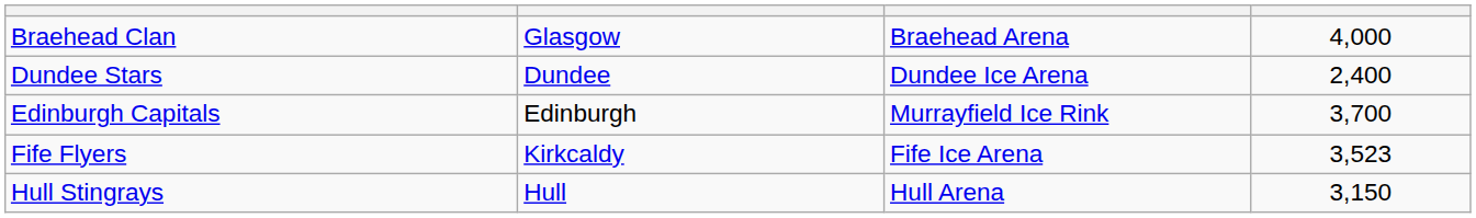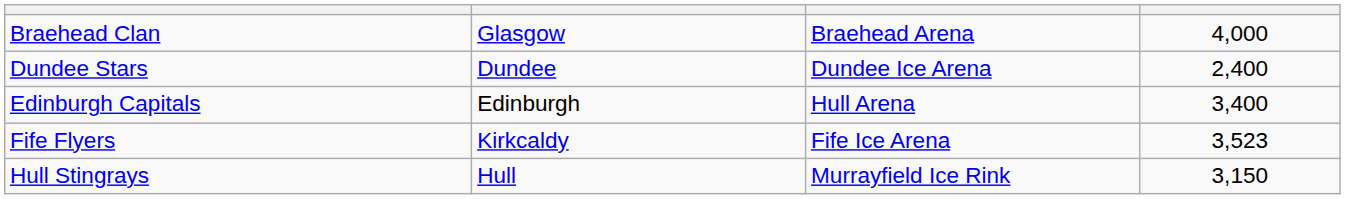 <table class="wikitable" style="width: 75%">
 <tr>
 <th width="35%"></th>
 <th width="25%"></th>
 <th width="25%"></th>
 <th width="15%"></th>
 </tr>
 <tr align=left>
 <td><a href='#'>Braehead Clan</a></td>
 <td> <a href='#'>Glasgow</a></td>
 <td><a href='#'>Braehead Arena</a></td>
 <td align=center>4,000</td>
 </tr>
 <tr align=left>
 <td><a href='#'>Dundee Stars</a></td>
 <td> <a href='#'>Dundee</a></td>
 <td><a href='#'>Dundee Ice Arena</a></td>
 <td align=center>2,400</td>
 </tr>
 <tr align=left>
 <td><a href='#'>Edinburgh Capitals</a></td>
 <td> Edinburgh</td>
-<td><a href='#'>Murrayfield Ice Rink</a></td>
-<td align=center>3,700</td>
+<td><a href='#'>Hull Arena</a></td>
+<td align=center>3,400</td>
 </tr>
 <tr align=left>
 <td><a href='#'>Fife Flyers</a></td>
 <td> <a href='#'>Kirkcaldy</a></td>
 <td><a href='#'>Fife Ice Arena</a></td>
 <td align=center>3,523</td>
 </tr>
 <tr align=left>
 <td><a href='#'>Hull Stingrays</a></td>
 <td> <a href='#'>Hull</a></td>
-<td><a href='#'>Hull Arena</a></td>
+<td><a href='#'>Murrayfield Ice Rink</a></td>
 <td align=center>3,150</td>
 </tr>
 </table>
